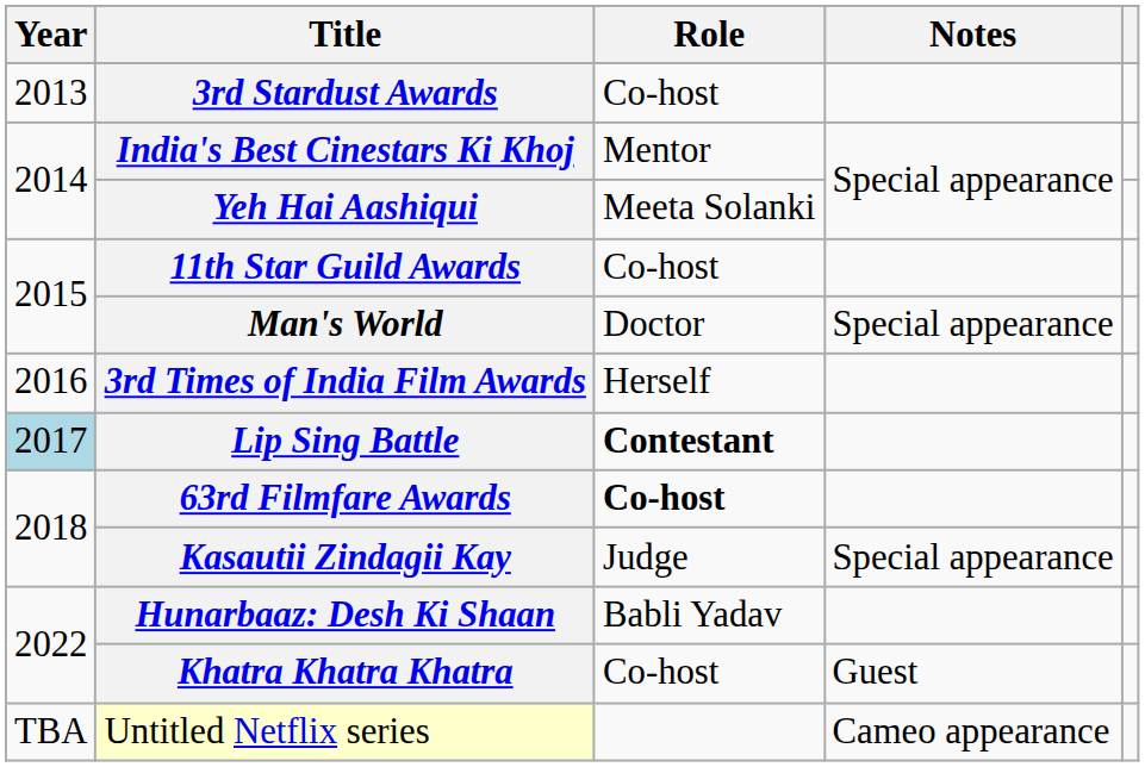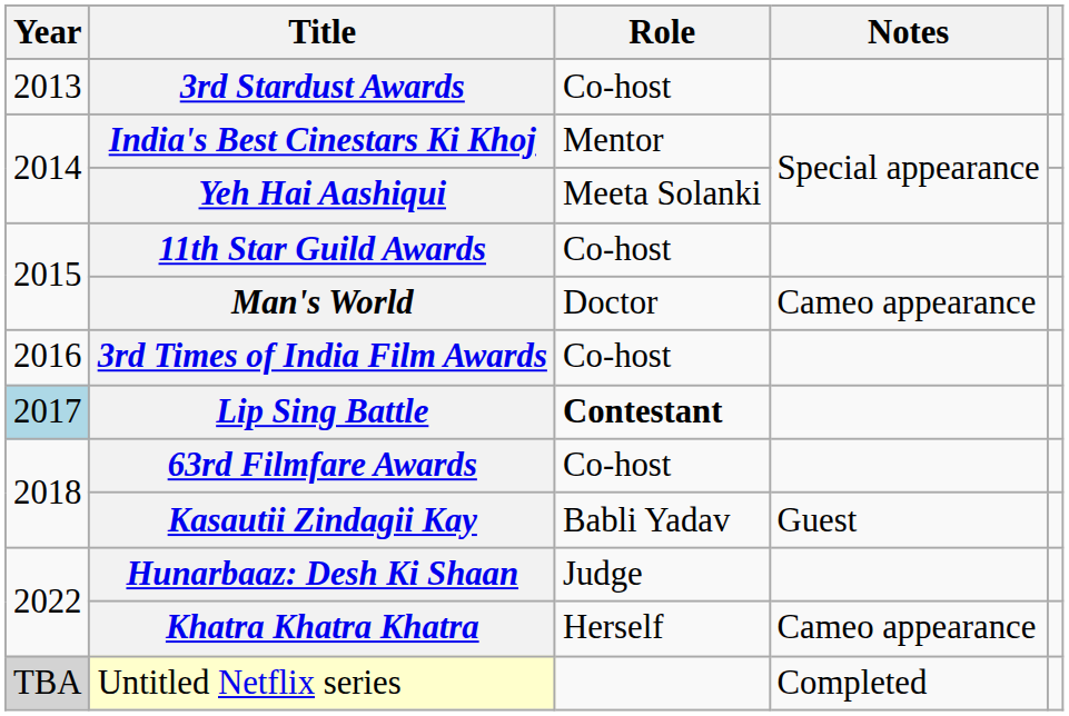 <table class="wikitable plainrowheaders sortable" style="margin-right: 0;">
 <tr>
 <th scope="col">Year</th>
 <th scope="col">Title</th>
 <th scope="col">Role</th>
 <th scope="col" class="unsortable">Notes</th>
 <th scope="col" class="unsortable"></th>
 </tr>
 <tr>
 <td>2013</td>
 <th scope="row"><em><a href='#'>3rd Stardust Awards</a></em></th>
 <td>Co-host</td>
 <td></td>
 <td></td>
 </tr>
 <tr>
 <td rowspan="2">2014</td>
 <th scope="row"><em><a href='#'>India's Best Cinestars Ki Khoj</a></em></th>
 <td>Mentor</td>
 <td rowspan="2">Special appearance</td>
 <td></td>
 </tr>
 <tr>
 <th scope="row"><em><a href='#'>Yeh Hai Aashiqui</a></em></th>
 <td>Meeta Solanki</td>
 <td></td>
 </tr>
 <tr>
 <td rowspan='2'>2015</td>
 <th scope="row"><em><a href='#'>11th Star Guild Awards</a></em></th>
 <td>Co-host</td>
 <td></td>
 <td></td>
 </tr>
 <tr>
 <th scope="row"><em>Man's World</em></th>
 <td>Doctor</td>
-<td>Special appearance</td>
+<td>Cameo appearance</td>
 <td></td>
 </tr>
 <tr>
 <td>2016</td>
 <th scope="row"><em><a href='#'>3rd Times of India Film Awards</a></em></th>
-<td>Herself</td>
+<td>Co-host</td>
 <td></td>
 <td></td>
 </tr>
 <tr>
 <td style="background: lightblue;">2017</td>
 <th scope="row"><em><a href='#'>Lip Sing Battle</a></em></th>
 <td><strong>Contestant</strong></td>
 <td></td>
 <td></td>
 </tr>
 <tr>
 <td rowspan="2">2018</td>
 <th scope="row"><em><a href='#'>63rd Filmfare Awards</a></em></th>
-<td><strong>Co-host</strong></td>
+<td>Co-host</td>
 <td></td>
 <td></td>
 </tr>
 <tr>
 <th scope="row"><em><a href='#'>Kasautii Zindagii Kay</a></em></th>
-<td>Judge</td>
-<td>Special appearance</td>
+<td>Babli Yadav</td>
+<td>Guest</td>
 <td></td>
 </tr>
 <tr>
 <td rowspan='2'>2022</td>
 <th scope="row"><em><a href='#'>Hunarbaaz: Desh Ki Shaan</a></em></th>
-<td>Babli Yadav</td>
+<td>Judge</td>
 <td></td>
 <td></td>
 </tr>
 <tr>
 <th scope="row"><em><a href='#'>Khatra Khatra Khatra</a></em></th>
-<td>Co-host</td>
-<td>Guest</td>
+<td>Herself</td>
+<td>Cameo appearance</td>
 <td></td>
 </tr>
 <tr>
-<td>TBA</td>
+<td style="background: lightgrey;">TBA</td>
 <td style="background:#FFFFCC;">Untitled <a href='#'>Netflix</a> series </td>
 <td></td>
-<td>Cameo appearance</td>
+<td>Completed</td>
 <td></td>
 </tr>
 </table>
